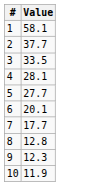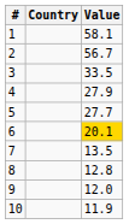 <table class="wikitable sortable plainrowheads">
 <tr>
 <th scope="col">#</th>
+<th scope="col">Country</th>
 <th scope="col">Value</th>
 </tr>
 <tr>
 <td>1</td>
+<td></td>
 <td>58.1</td>
 </tr>
 <tr>
 <td>2</td>
-<td>37.7</td>
+<td></td>
+<td>56.7</td>
 </tr>
 <tr>
 <td>3</td>
+<td></td>
 <td>33.5</td>
 </tr>
 <tr>
 <td>4</td>
-<td>28.1</td>
+<td></td>
+<td>27.9</td>
 </tr>
 <tr>
 <td>5</td>
+<td></td>
 <td>27.7</td>
 </tr>
 <tr>
 <td>6</td>
-<td>20.1</td>
+<td></td>
+<td style="background: gold;">20.1</td>
 </tr>
 <tr>
 <td>7</td>
-<td>17.7</td>
+<td></td>
+<td>13.5</td>
 </tr>
 <tr>
 <td>8</td>
+<td></td>
 <td>12.8</td>
 </tr>
 <tr>
 <td>9</td>
-<td>12.3</td>
+<td></td>
+<td>12.0</td>
 </tr>
 <tr>
 <td>10</td>
+<td></td>
 <td>11.9</td>
 </tr>
 </table>
